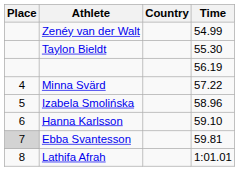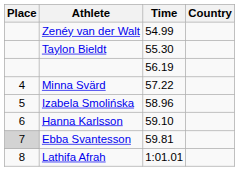 <table class="wikitable">
 <tr>
 <th>Place</th>
 <th>Athlete</th>
+<th>Time</th>
 <th>Country</th>
-<th>Time</th>
 </tr>
 <tr>
 <td align=center></td>
 <td><a href='#'>Zenéy van der Walt</a></td>
+<td>54.99</td>
 <td></td>
-<td>54.99</td>
 </tr>
 <tr>
 <td align=center></td>
 <td><a href='#'>Taylon Bieldt</a></td>
+<td>55.30</td>
 <td></td>
-<td>55.30</td>
 </tr>
 <tr>
 <td align=center></td>
 <td></td>
+<td>56.19</td>
 <td></td>
-<td>56.19</td>
 </tr>
 <tr>
 <td align=center>4</td>
 <td><a href='#'>Minna Svärd</a></td>
+<td>57.22</td>
 <td></td>
-<td>57.22</td>
 </tr>
 <tr>
 <td align=center>5</td>
 <td><a href='#'>Izabela Smolińska</a></td>
+<td>58.96</td>
 <td></td>
-<td>58.96</td>
 </tr>
 <tr>
 <td align=center>6</td>
 <td><a href='#'>Hanna Karlsson</a></td>
+<td>59.10</td>
 <td></td>
-<td>59.10</td>
 </tr>
 <tr>
 <td align=center style="background: lightgrey;">7</td>
 <td><a href='#'>Ebba Svantesson</a></td>
+<td>59.81</td>
 <td></td>
-<td>59.81</td>
 </tr>
 <tr>
 <td align=center>8</td>
 <td><a href='#'>Lathifa Afrah</a></td>
+<td>1:01.01</td>
 <td></td>
-<td>1:01.01</td>
 </tr>
 </table>
